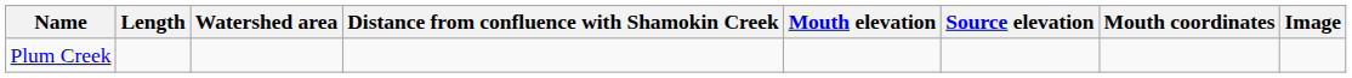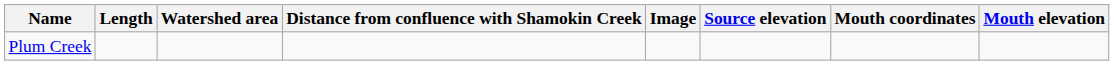 <table class="wikitable">
 <tr>
 <th>Name</th>
 <th>Length</th>
 <th>Watershed area</th>
 <th>Distance from confluence with Shamokin Creek</th>
-<th><a href='#'>Mouth</a> elevation</th>
+<th>Image</th>
 <th><a href='#'>Source</a> elevation</th>
 <th>Mouth coordinates</th>
-<th>Image</th>
+<th><a href='#'>Mouth</a> elevation</th>
 </tr>
 <tr>
 <td><a href='#'>Plum Creek</a></td>
 <td></td>
 <td></td>
 <td></td>
 <td></td>
 <td></td>
 <td></td>
 <td></td>
 </tr>
 </table>
